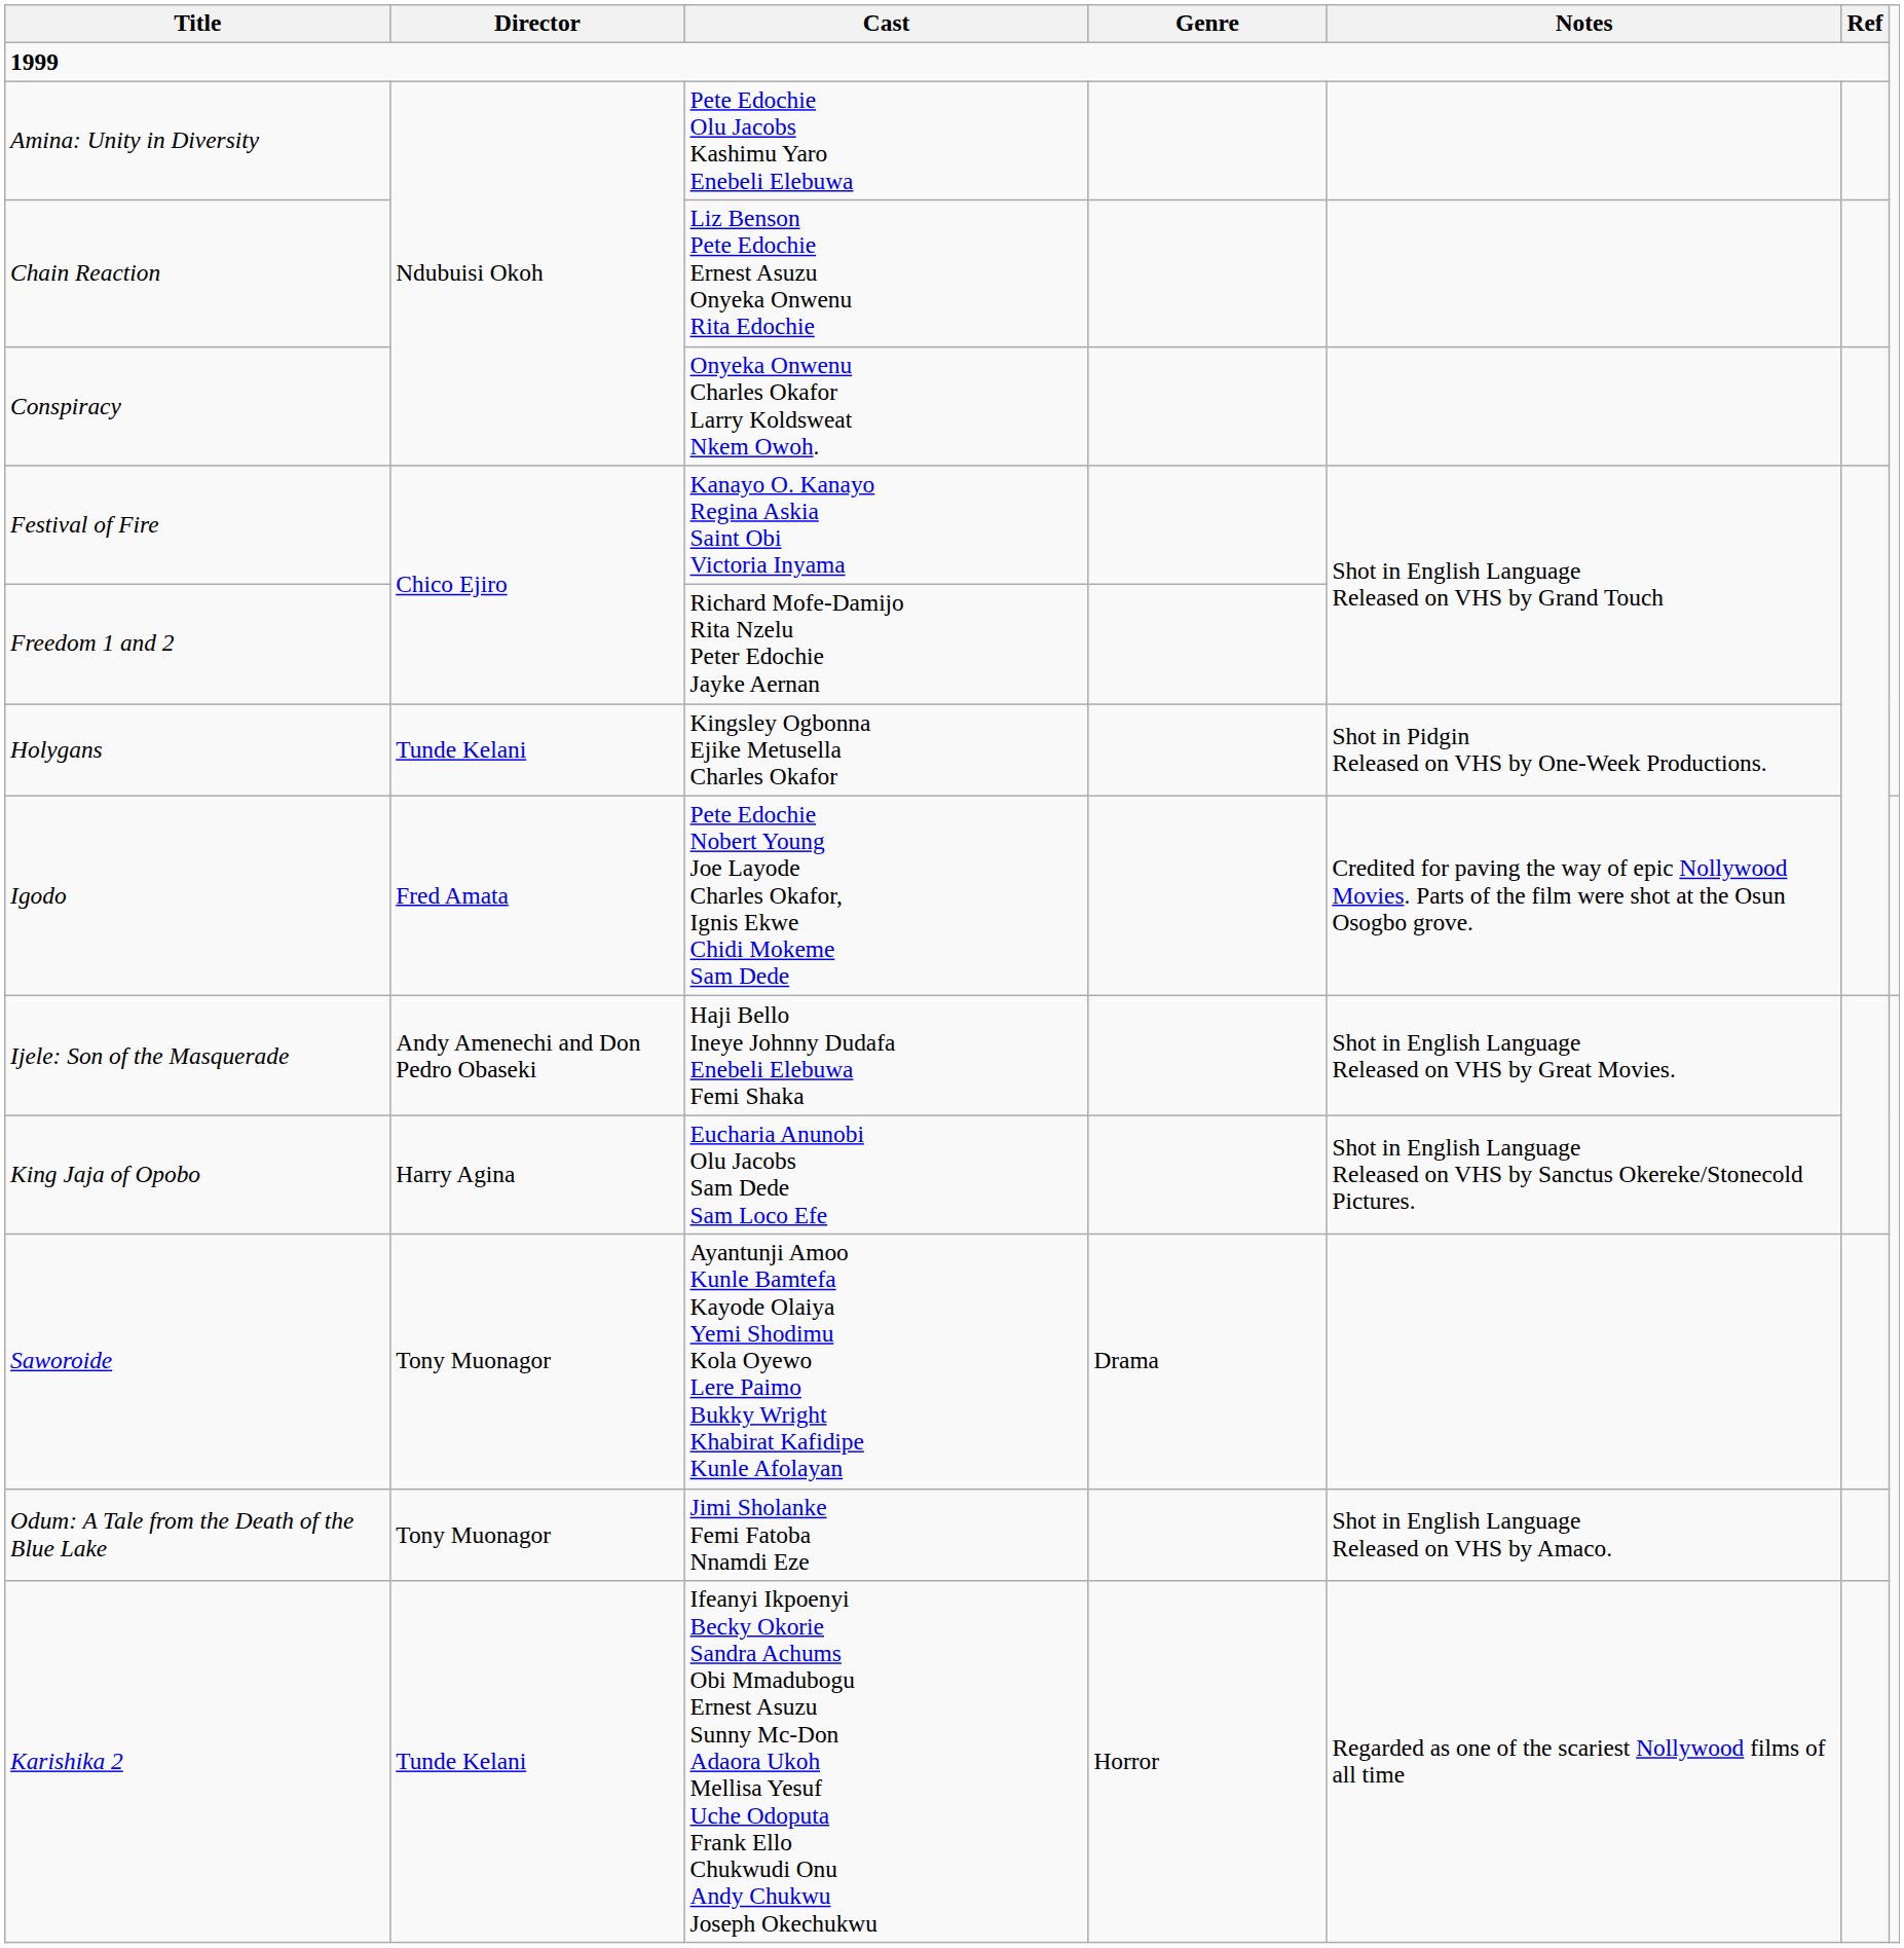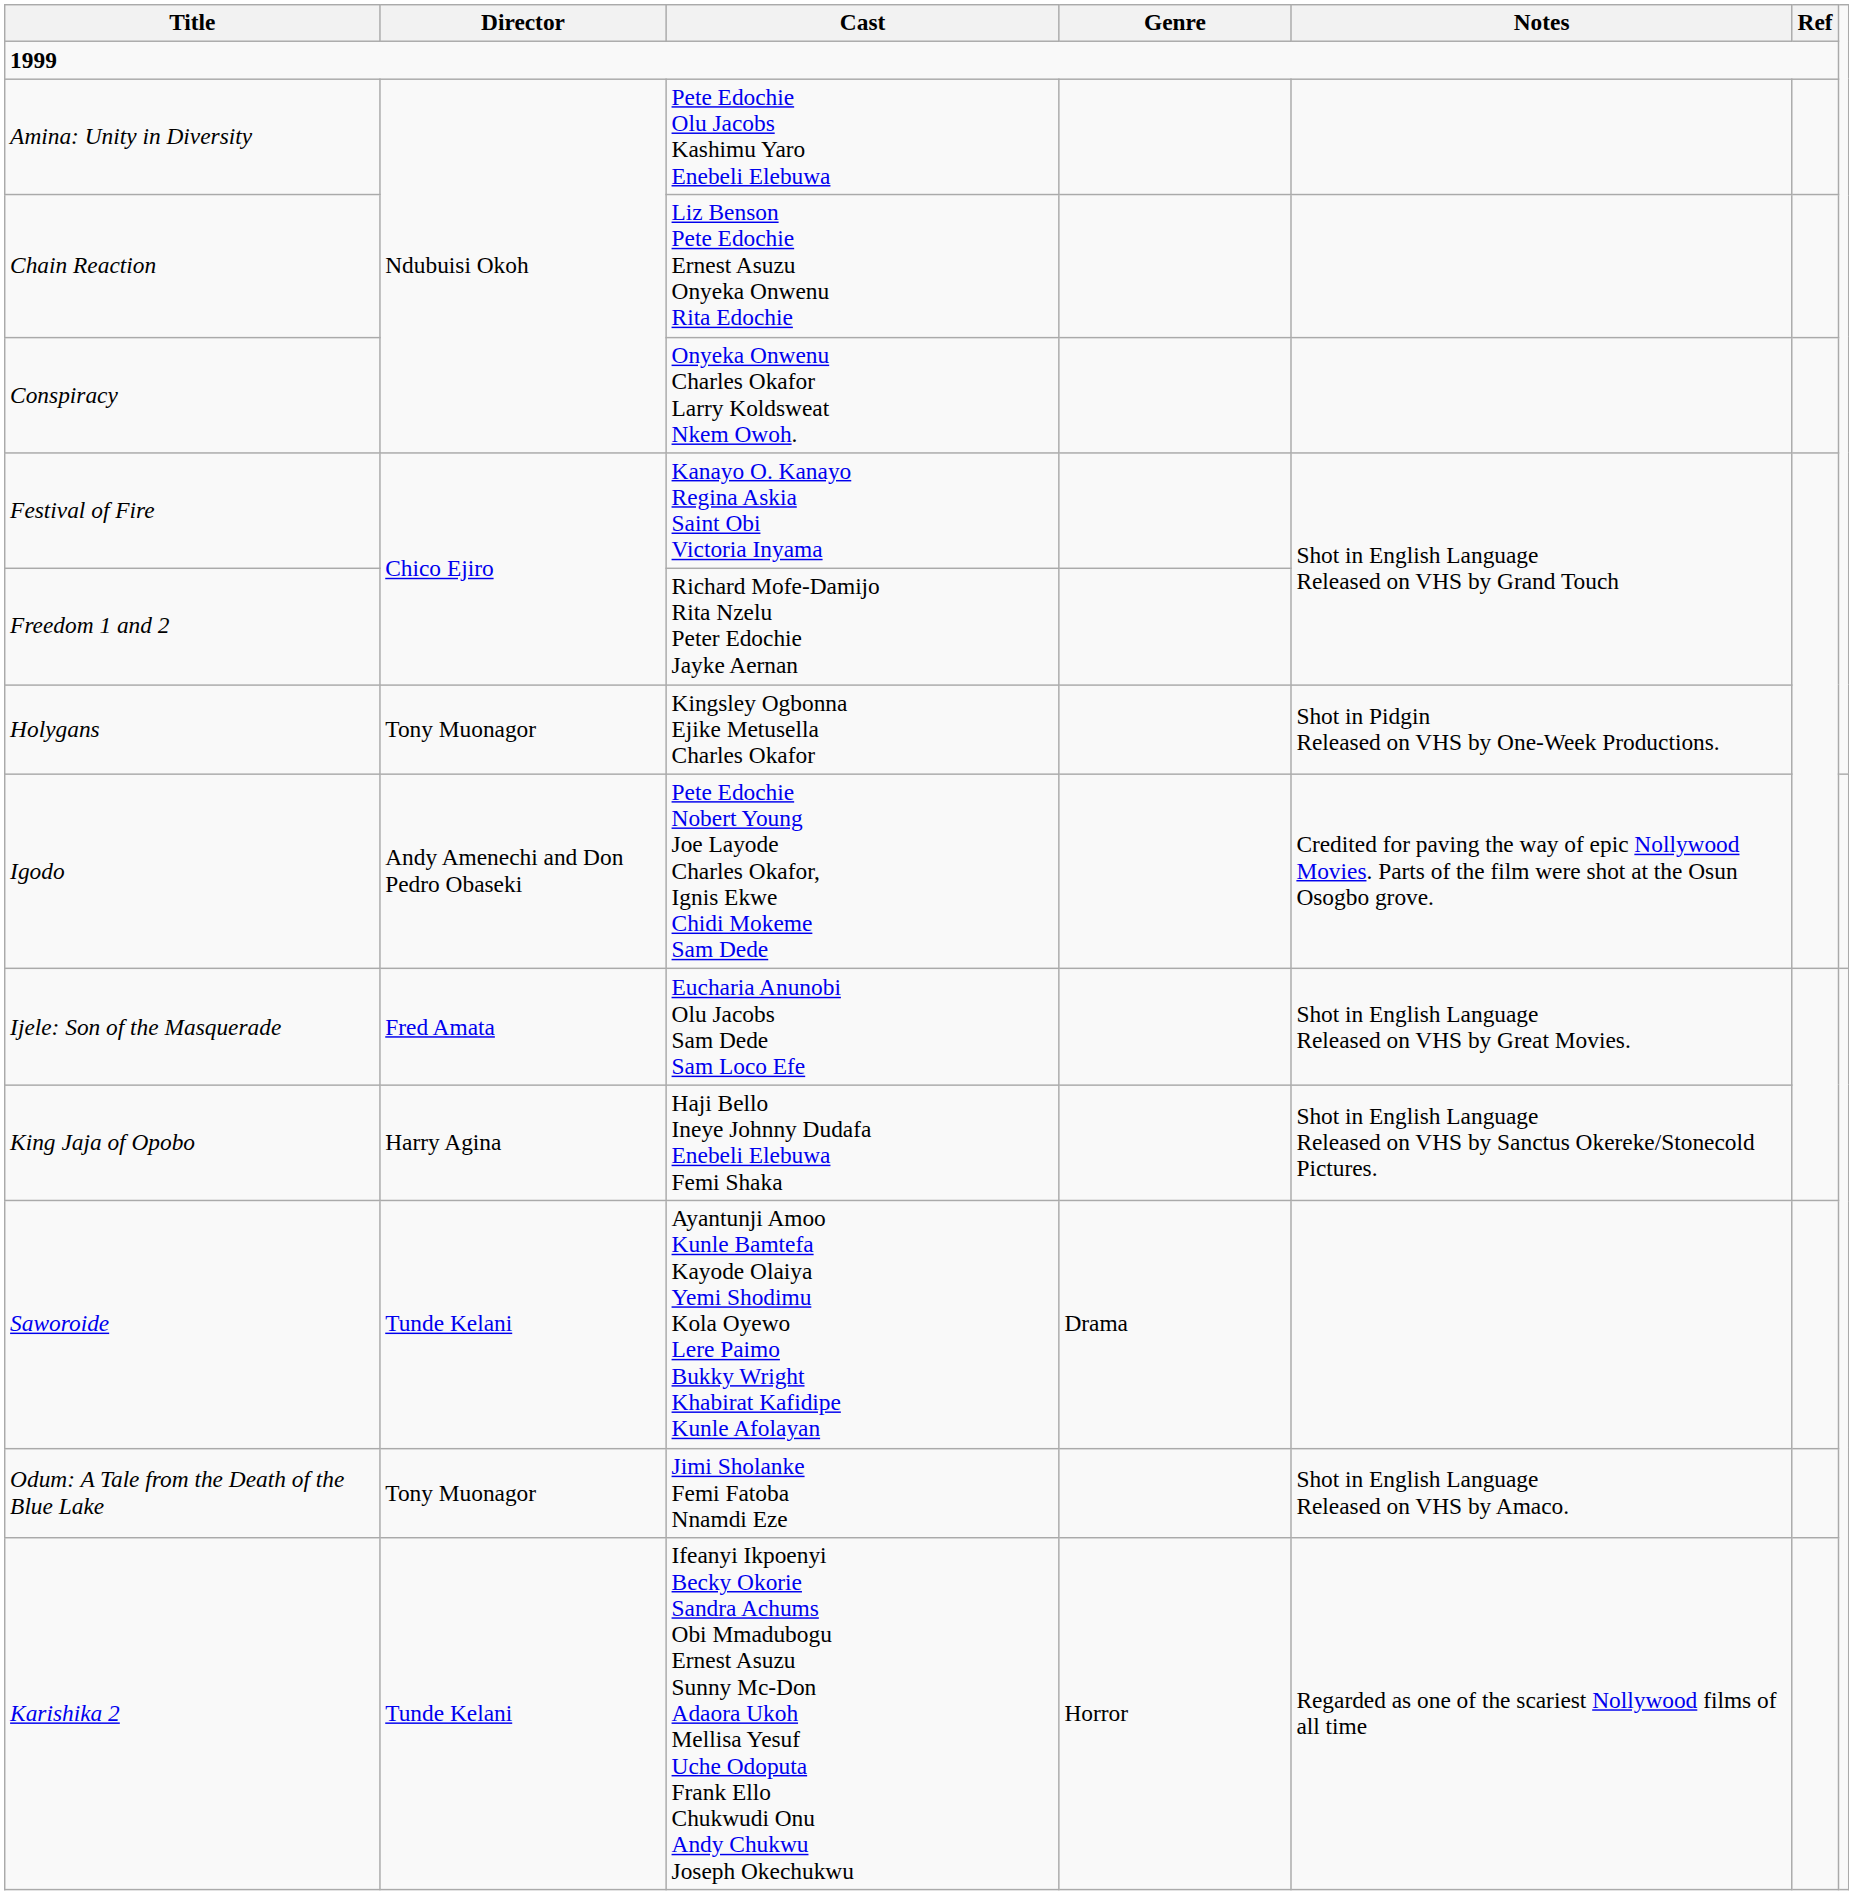 <table class="wikitable" width="100%">
 <tr>
 <th width="21%">Title</th>
 <th width="16%">Director</th>
 <th width="22%">Cast</th>
 <th width="13%">Genre</th>
 <th width="28%">Notes</th>
 <th>Ref</th>
 </tr>
 <tr>
 <td colspan="6" ><strong>1999</strong></td>
 </tr>
 <tr>
 <td><em>Amina: Unity in Diversity</em></td>
 <td rowspan="3">Ndubuisi Okoh</td>
 <td><a href='#'>Pete Edochie</a><br><a href='#'>Olu Jacobs</a><br>Kashimu Yaro<br><a href='#'>Enebeli Elebuwa</a></td>
 <td></td>
 <td></td>
 <td></td>
 </tr>
 <tr>
 <td><em>Chain Reaction</em></td>
 <td><a href='#'>Liz Benson</a><br><a href='#'>Pete Edochie</a><br>Ernest Asuzu<br>Onyeka Onwenu<br><a href='#'>Rita Edochie</a></td>
 <td></td>
 <td></td>
 <td></td>
 </tr>
 <tr>
 <td><em>Conspiracy</em></td>
 <td><a href='#'>Onyeka Onwenu</a><br>Charles Okafor<br>Larry Koldsweat<br><a href='#'>Nkem Owoh</a>.</td>
 <td></td>
 <td></td>
 <td></td>
 </tr>
 <tr>
 <td><em>Festival of Fire</em></td>
 <td rowspan="2"><a href='#'>Chico Ejiro</a></td>
 <td><a href='#'>Kanayo O. Kanayo</a><br><a href='#'>Regina Askia</a><br><a href='#'>Saint Obi</a><br><a href='#'>Victoria Inyama</a></td>
 <td></td>
 <td rowspan="2">Shot in English Language<br>Released on VHS by Grand Touch</td>
 <td rowspan="4"></td>
 </tr>
 <tr>
 <td><em>Freedom 1 and 2</em></td>
 <td>Richard Mofe-Damijo<br>Rita Nzelu<br>Peter Edochie<br>Jayke Aernan</td>
 <td></td>
 </tr>
 <tr>
 <td><em>Holygans</em></td>
-<td><a href='#'>Tunde Kelani</a></td>
+<td>Tony Muonagor</td>
 <td>Kingsley Ogbonna<br>Ejike Metusella<br>Charles Okafor</td>
 <td></td>
 <td>Shot in Pidgin<br>Released on VHS by One-Week Productions.</td>
 </tr>
 <tr>
 <td><em>Igodo</em></td>
-<td><a href='#'>Fred Amata</a></td>
+<td>Andy Amenechi and Don Pedro Obaseki</td>
 <td><a href='#'>Pete Edochie</a><br><a href='#'>Nobert Young</a><br>Joe Layode<br>Charles Okafor,<br>Ignis Ekwe<br><a href='#'>Chidi Mokeme</a><br><a href='#'>Sam Dede</a></td>
 <td></td>
 <td>Credited for paving the way of epic <a href='#'>Nollywood Movies</a>. Parts of the film were shot at the Osun Osogbo grove.</td>
 <td></td>
 </tr>
 <tr>
 <td><em>Ijele: Son of the Masquerade</em></td>
-<td>Andy Amenechi and Don Pedro Obaseki</td>
-<td>Haji Bello<br>Ineye Johnny Dudafa<br><a href='#'>Enebeli Elebuwa</a><br>Femi Shaka</td>
+<td><a href='#'>Fred Amata</a></td>
+<td><a href='#'>Eucharia Anunobi</a><br>Olu Jacobs<br>Sam Dede<br><a href='#'>Sam Loco Efe</a></td>
 <td></td>
 <td>Shot in English Language<br>Released on VHS by Great Movies.</td>
 <td rowspan="2"></td>
 </tr>
 <tr>
 <td><em>King Jaja of Opobo</em></td>
 <td>Harry Agina</td>
-<td><a href='#'>Eucharia Anunobi</a><br>Olu Jacobs<br>Sam Dede<br><a href='#'>Sam Loco Efe</a></td>
+<td>Haji Bello<br>Ineye Johnny Dudafa<br><a href='#'>Enebeli Elebuwa</a><br>Femi Shaka</td>
 <td></td>
 <td>Shot in English Language<br>Released on VHS by Sanctus Okereke/Stonecold Pictures.</td>
 </tr>
 <tr>
 <td><em><a href='#'>Saworoide</a></em></td>
-<td>Tony Muonagor</td>
+<td><a href='#'>Tunde Kelani</a></td>
 <td>Ayantunji Amoo<br><a href='#'>Kunle Bamtefa</a><br>Kayode Olaiya<br><a href='#'>Yemi Shodimu</a><br>Kola Oyewo<br><a href='#'>Lere Paimo</a><br><a href='#'>Bukky Wright</a><br><a href='#'>Khabirat Kafidipe</a><br><a href='#'>Kunle Afolayan</a></td>
 <td>Drama</td>
 <td></td>
 <td></td>
 </tr>
 <tr>
 <td><em>Odum: A Tale from the Death of the Blue Lake</em></td>
 <td>Tony Muonagor</td>
 <td><a href='#'>Jimi Sholanke</a><br>Femi Fatoba<br>Nnamdi Eze</td>
 <td></td>
 <td>Shot in English Language<br>Released on VHS by Amaco.</td>
 <td></td>
 </tr>
 <tr>
 <td><em><a href='#'>Karishika 2</a></em></td>
 <td><a href='#'>Tunde Kelani</a></td>
 <td>Ifeanyi Ikpoenyi<br><a href='#'>Becky Okorie</a><br><a href='#'>Sandra Achums</a><br>Obi Mmadubogu<br>Ernest Asuzu<br>Sunny Mc-Don<br><a href='#'>Adaora Ukoh</a><br>Mellisa Yesuf<br><a href='#'>Uche Odoputa</a><br>Frank Ello<br>Chukwudi Onu<br><a href='#'>Andy Chukwu</a><br>Joseph Okechukwu</td>
 <td>Horror</td>
 <td>Regarded as one of the scariest <a href='#'>Nollywood</a> films of all time</td>
 <td></td>
 </tr>
 </table>
